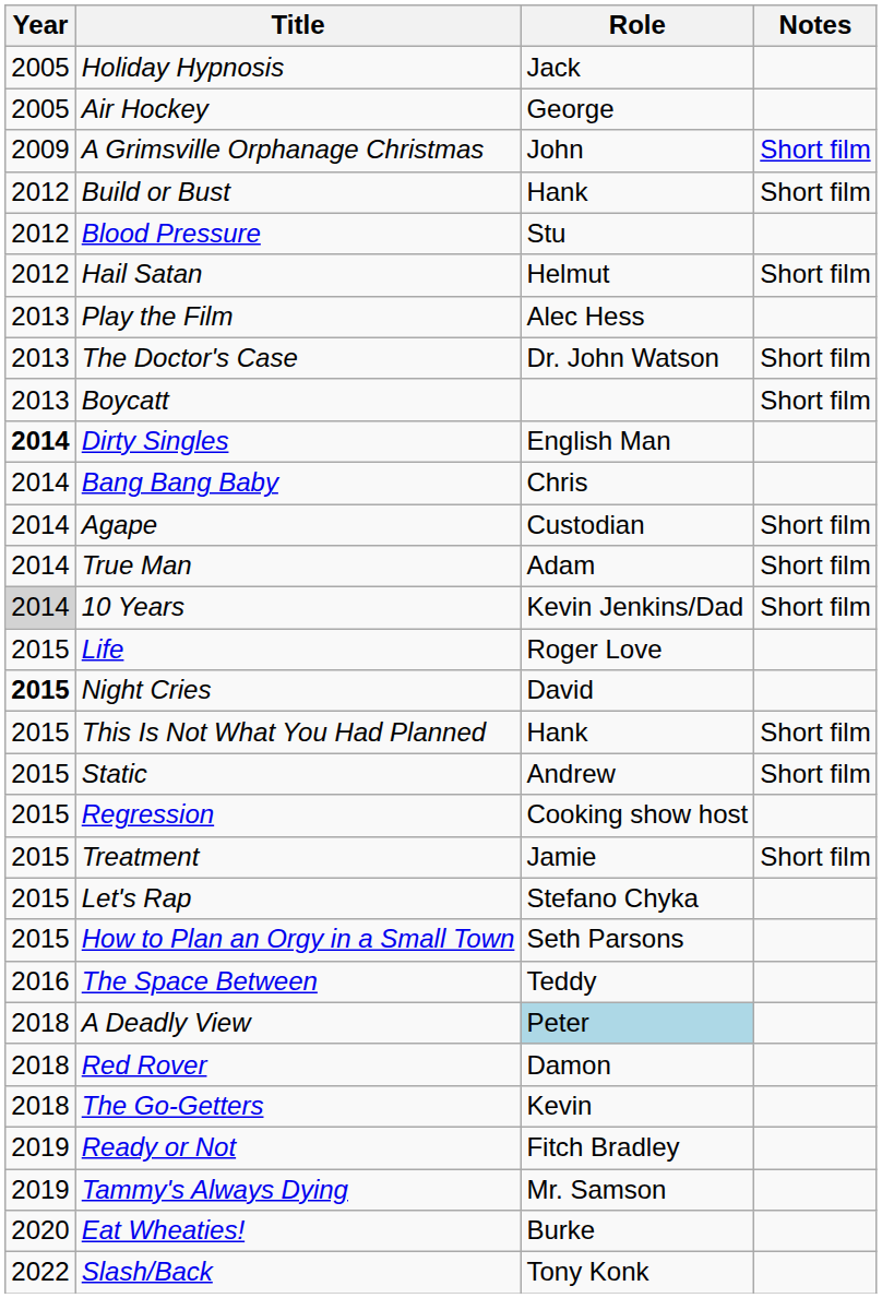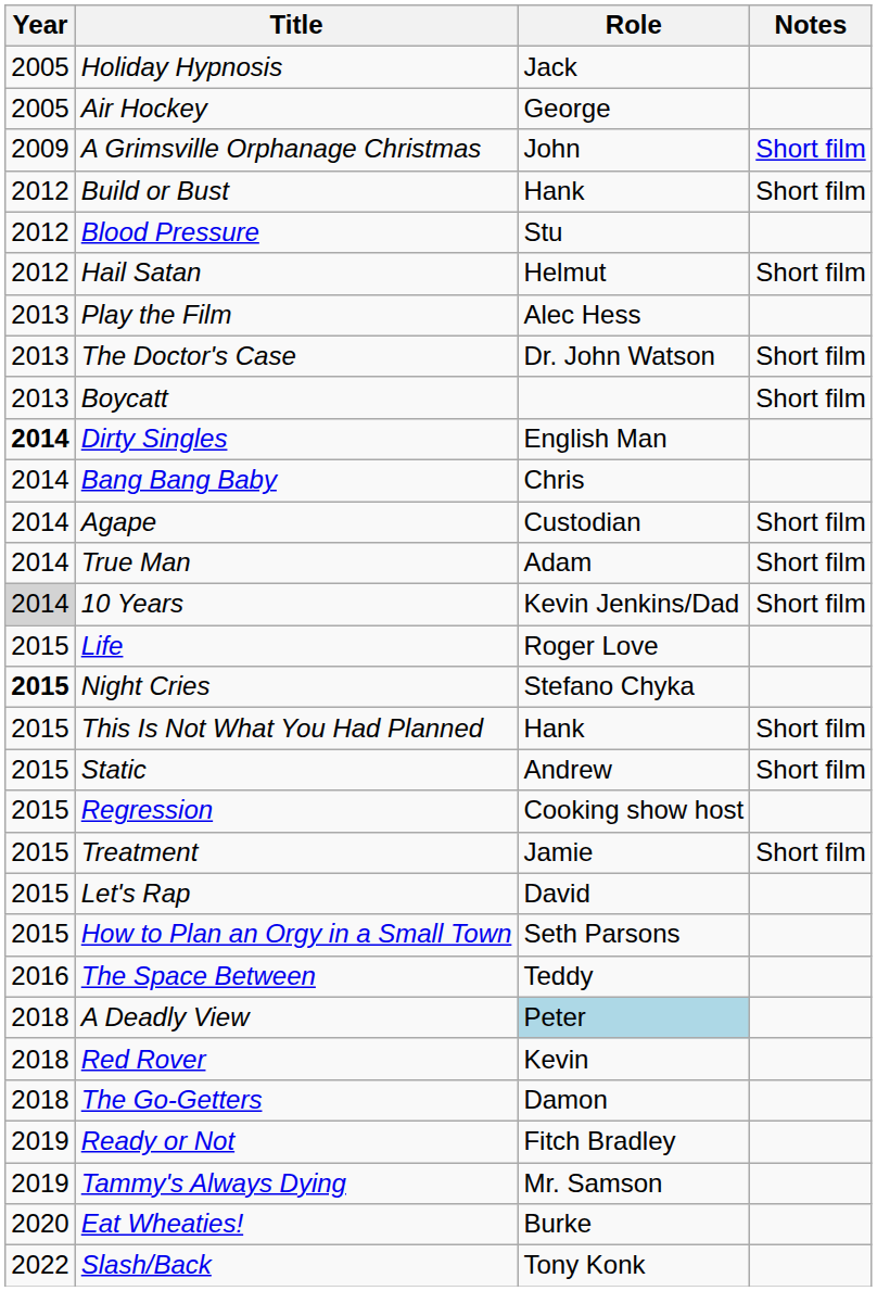 <table class="wikitable sortable">
 <tr>
 <th>Year</th>
 <th>Title</th>
 <th>Role</th>
 <th>Notes</th>
 </tr>
 <tr>
 <td>2005</td>
 <td><em>Holiday Hypnosis</em></td>
 <td>Jack</td>
 <td></td>
 </tr>
 <tr>
 <td>2005</td>
 <td><em>Air Hockey</em></td>
 <td>George</td>
 <td></td>
 </tr>
 <tr>
 <td>2009</td>
 <td><em>A Grimsville Orphanage Christmas</em></td>
 <td>John</td>
 <td><a href='#'>Short film</a></td>
 </tr>
 <tr>
 <td>2012</td>
 <td><em>Build or Bust</em></td>
 <td>Hank</td>
 <td>Short film</td>
 </tr>
 <tr>
 <td>2012</td>
 <td><em><a href='#'>Blood Pressure</a></em></td>
 <td>Stu</td>
 <td></td>
 </tr>
 <tr>
 <td>2012</td>
 <td><em>Hail Satan</em></td>
 <td>Helmut</td>
 <td>Short film</td>
 </tr>
 <tr>
 <td>2013</td>
 <td><em>Play the Film</em></td>
 <td>Alec Hess</td>
 <td></td>
 </tr>
 <tr>
 <td>2013</td>
 <td><em>The Doctor's Case</em></td>
 <td>Dr. John Watson</td>
 <td>Short film</td>
 </tr>
 <tr>
 <td>2013</td>
 <td><em>Boycatt</em></td>
 <td></td>
 <td>Short film</td>
 </tr>
 <tr>
 <td><strong>2014</strong></td>
 <td><em><a href='#'>Dirty Singles</a></em></td>
 <td>English Man</td>
 <td></td>
 </tr>
 <tr>
 <td>2014</td>
 <td><em><a href='#'>Bang Bang Baby</a></em></td>
 <td>Chris</td>
 <td></td>
 </tr>
 <tr>
 <td>2014</td>
 <td><em>Agape</em></td>
 <td>Custodian</td>
 <td>Short film</td>
 </tr>
 <tr>
 <td>2014</td>
 <td><em>True Man</em></td>
 <td>Adam</td>
 <td>Short film</td>
 </tr>
 <tr>
 <td style="background: lightgrey;">2014</td>
 <td><em>10 Years</em></td>
 <td>Kevin Jenkins/Dad</td>
 <td>Short film</td>
 </tr>
 <tr>
 <td>2015</td>
 <td><em><a href='#'>Life</a></em></td>
 <td>Roger Love</td>
 <td></td>
 </tr>
 <tr>
 <td><strong>2015</strong></td>
 <td><em>Night Cries</em></td>
-<td>David</td>
+<td>Stefano Chyka</td>
 <td></td>
 </tr>
 <tr>
 <td>2015</td>
 <td><em>This Is Not What You Had Planned</em></td>
 <td>Hank</td>
 <td>Short film</td>
 </tr>
 <tr>
 <td>2015</td>
 <td><em>Static</em></td>
 <td>Andrew</td>
 <td>Short film</td>
 </tr>
 <tr>
 <td>2015</td>
 <td><em><a href='#'>Regression</a></em></td>
 <td>Cooking show host</td>
 <td></td>
 </tr>
 <tr>
 <td>2015</td>
 <td><em>Treatment</em></td>
 <td>Jamie</td>
 <td>Short film</td>
 </tr>
 <tr>
 <td>2015</td>
 <td><em>Let's Rap</em></td>
-<td>Stefano Chyka</td>
+<td>David</td>
 <td></td>
 </tr>
 <tr>
 <td>2015</td>
 <td><em><a href='#'>How to Plan an Orgy in a Small Town</a></em></td>
 <td>Seth Parsons</td>
 <td></td>
 </tr>
 <tr>
 <td>2016</td>
 <td><em><a href='#'>The Space Between</a></em></td>
 <td>Teddy</td>
 <td></td>
 </tr>
 <tr>
 <td>2018</td>
 <td><em>A Deadly View</em></td>
 <td style="background: lightblue;">Peter</td>
 <td></td>
 </tr>
 <tr>
 <td>2018</td>
 <td><em><a href='#'>Red Rover</a></em></td>
-<td>Damon</td>
+<td>Kevin</td>
 <td></td>
 </tr>
 <tr>
 <td>2018</td>
 <td><em><a href='#'>The Go-Getters</a></em></td>
-<td>Kevin</td>
+<td>Damon</td>
 <td></td>
 </tr>
 <tr>
 <td>2019</td>
 <td><em><a href='#'>Ready or Not</a></em></td>
 <td>Fitch Bradley</td>
 <td></td>
 </tr>
 <tr>
 <td>2019</td>
 <td><em><a href='#'>Tammy's Always Dying</a></em></td>
 <td>Mr. Samson</td>
 <td></td>
 </tr>
 <tr>
 <td>2020</td>
 <td><em><a href='#'>Eat Wheaties!</a></em></td>
 <td>Burke</td>
 <td></td>
 </tr>
 <tr>
 <td>2022</td>
 <td><em><a href='#'>Slash/Back</a></em></td>
 <td>Tony Konk</td>
 <td></td>
 </tr>
 </table>
